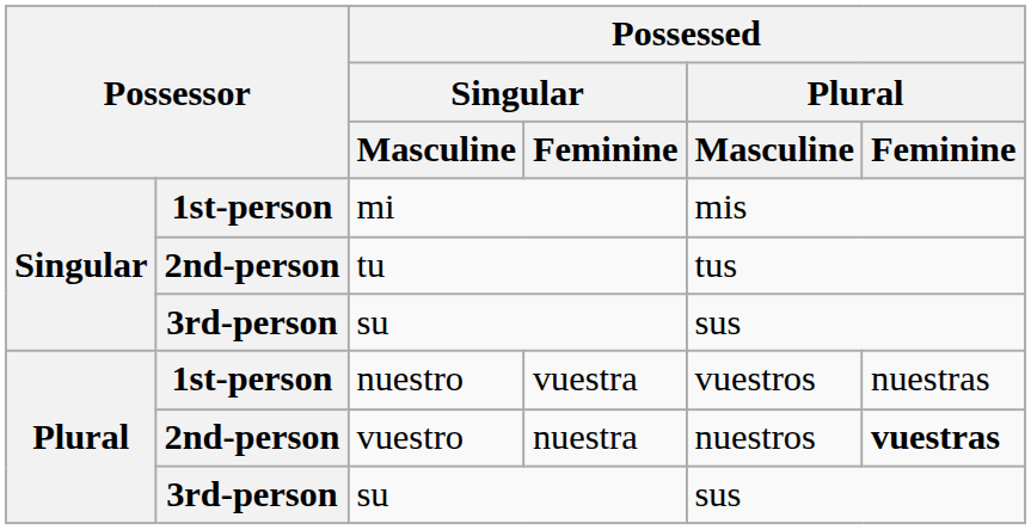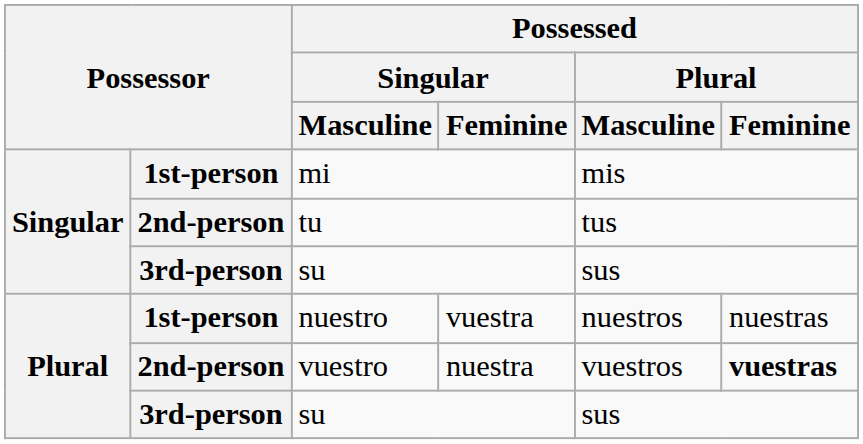 <table class="wikitable">
 <tr>
 <th colspan="2" rowspan="3">Possessor</th>
 <th colspan="4">Possessed</th>
 </tr>
 <tr>
 <th colspan="2">Singular</th>
 <th colspan="2">Plural</th>
 </tr>
 <tr>
 <th>Masculine</th>
 <th>Feminine</th>
 <th>Masculine</th>
 <th>Feminine</th>
 </tr>
 <tr>
 <th rowspan="3">Singular</th>
 <th>1st-person</th>
 <td colspan="2">mi</td>
 <td colspan="2">mis</td>
 </tr>
 <tr>
 <th>2nd-person</th>
 <td colspan="2">tu</td>
 <td colspan="2">tus</td>
 </tr>
 <tr>
 <th>3rd-person</th>
 <td colspan="2">su</td>
 <td colspan="2">sus</td>
 </tr>
 <tr>
 <th rowspan="3">Plural</th>
 <th>1st-person</th>
 <td>nuestro</td>
 <td>vuestra</td>
-<td>vuestros</td>
+<td>nuestros</td>
 <td>nuestras</td>
 </tr>
 <tr>
 <th>2nd-person</th>
 <td>vuestro</td>
 <td>nuestra</td>
-<td>nuestros</td>
+<td>vuestros</td>
 <td><strong>vuestras</strong></td>
 </tr>
 <tr>
 <th>3rd-person</th>
 <td colspan="2">su</td>
 <td colspan="2">sus</td>
 </tr>
 </table>
